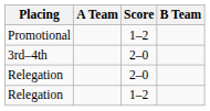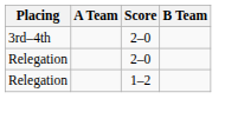 <table class=wikitable style="border:1px solid #AAAAAA;">
 <tr>
 <th>Placing</th>
 <th>A Team</th>
 <th>Score</th>
 <th>B Team</th>
-</tr>
-<tr>
-<td>Promotional</td>
-<td></td>
-<td align="center">1–2</td>
-<td><strong></strong></td>
 </tr>
 <tr>
 <td>3rd–4th</td>
 <td><strong></strong></td>
 <td align="center">2–0</td>
 <td></td>
 </tr>
 <tr>
 <td>Relegation</td>
 <td><strong></strong></td>
 <td align="center">2–0</td>
 <td><em></em></td>
 </tr>
 <tr>
 <td>Relegation</td>
 <td><em></em></td>
 <td align="center">1–2</td>
 <td><strong></strong></td>
 </tr>
 </table>
